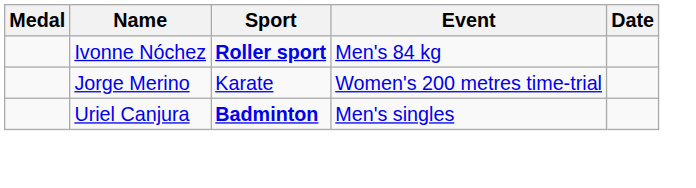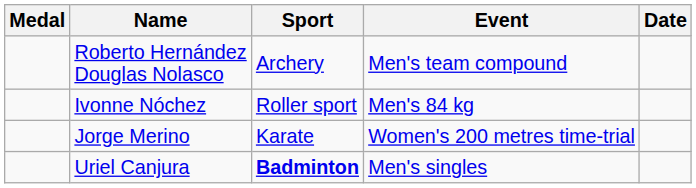 <table class="wikitable sortable" style="font-size:95%">
 <tr>
 <th>Medal</th>
 <th>Name</th>
 <th>Sport</th>
 <th>Event</th>
 <th>Date</th>
 </tr>
 <tr>
 <td></td>
+<td><a href='#'>Roberto Hernández</a><br><a href='#'>Douglas Nolasco</a></td>
+<td><a href='#'>Archery</a></td>
+<td><a href='#'>Men's team compound</a></td>
+<td></td>
+</tr>
+<tr>
+<td></td>
 <td><a href='#'>Ivonne Nóchez</a></td>
-<td><strong><a href='#'>Roller sport</a></strong></td>
+<td><a href='#'>Roller sport</a></td>
 <td><a href='#'>Men's 84 kg</a></td>
 <td></td>
 </tr>
 <tr>
 <td></td>
 <td><a href='#'>Jorge Merino</a></td>
 <td><a href='#'>Karate</a></td>
 <td><a href='#'>Women's 200 metres time-trial</a></td>
 <td></td>
 </tr>
 <tr>
 <td></td>
 <td><a href='#'>Uriel Canjura</a></td>
 <td><strong><a href='#'>Badminton</a></strong></td>
 <td><a href='#'>Men's singles</a></td>
 <td></td>
 </tr>
 </table>
